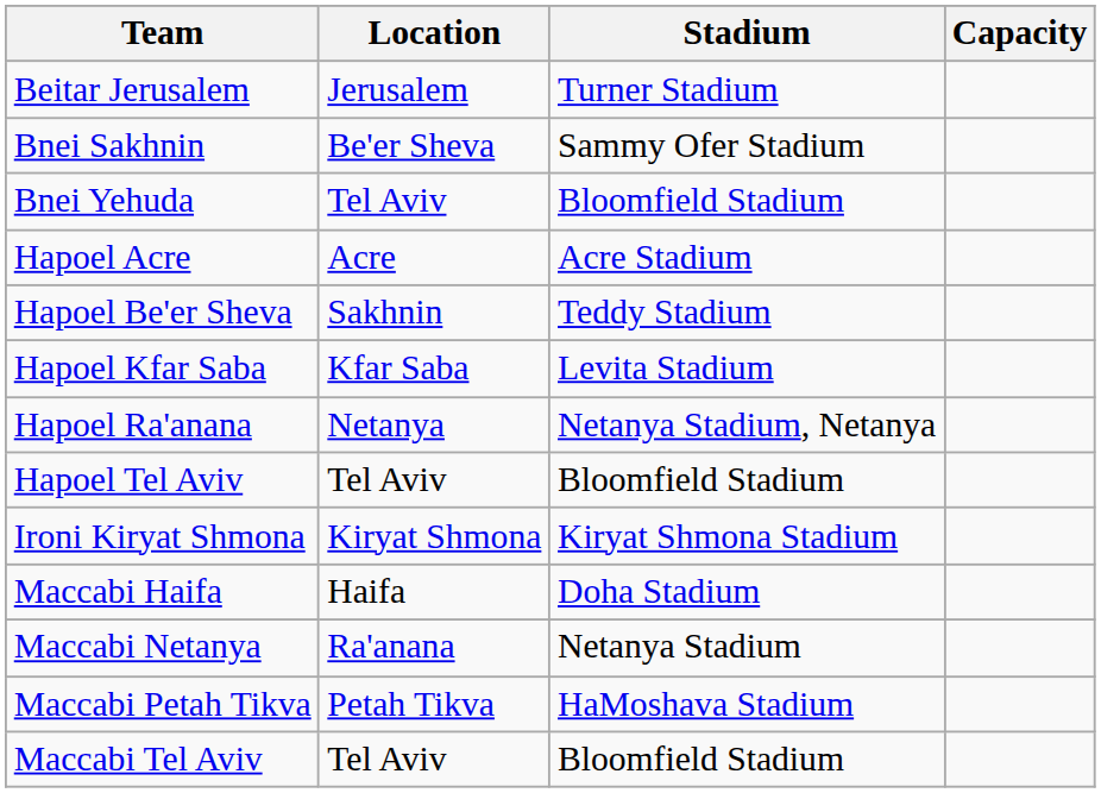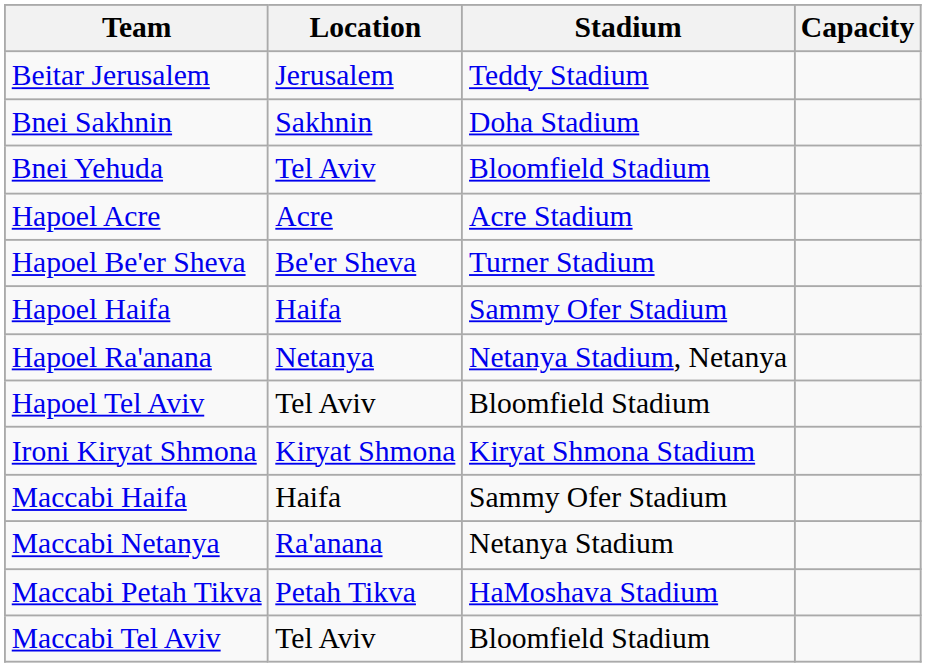 <table class="wikitable sortable">
 <tr>
 <th>Team</th>
 <th>Location</th>
 <th>Stadium</th>
 <th>Capacity</th>
 </tr>
 <tr>
 <td><a href='#'>Beitar Jerusalem</a></td>
 <td><a href='#'>Jerusalem</a></td>
-<td><a href='#'>Turner Stadium</a></td>
+<td><a href='#'>Teddy Stadium</a></td>
 <td style="text-align:center"></td>
 </tr>
 <tr>
 <td><a href='#'>Bnei Sakhnin</a></td>
-<td><a href='#'>Be'er Sheva</a></td>
-<td>Sammy Ofer Stadium</td>
+<td><a href='#'>Sakhnin</a></td>
+<td><a href='#'>Doha Stadium</a></td>
 <td style="text-align:center"></td>
 </tr>
 <tr>
 <td><a href='#'>Bnei Yehuda</a></td>
 <td><a href='#'>Tel Aviv</a></td>
 <td><a href='#'>Bloomfield Stadium</a></td>
 <td style="text-align:center"></td>
 </tr>
 <tr>
 <td><a href='#'>Hapoel Acre</a></td>
 <td><a href='#'>Acre</a></td>
 <td><a href='#'>Acre Stadium</a></td>
 <td style="text-align:center"></td>
 </tr>
 <tr>
 <td><a href='#'>Hapoel Be'er Sheva</a></td>
-<td><a href='#'>Sakhnin</a></td>
-<td><a href='#'>Teddy Stadium</a></td>
+<td><a href='#'>Be'er Sheva</a></td>
+<td><a href='#'>Turner Stadium</a></td>
 <td style="text-align:center"></td>
 </tr>
 <tr>
-<td><a href='#'>Hapoel Kfar Saba</a></td>
-<td><a href='#'>Kfar Saba</a></td>
-<td><a href='#'>Levita Stadium</a></td>
+<td><a href='#'>Hapoel Haifa</a></td>
+<td><a href='#'>Haifa</a></td>
+<td><a href='#'>Sammy Ofer Stadium</a></td>
 <td style="text-align:center"></td>
 </tr>
 <tr>
 <td><a href='#'>Hapoel Ra'anana</a></td>
 <td><a href='#'>Netanya</a></td>
 <td><a href='#'>Netanya Stadium</a>, Netanya</td>
 <td style="text-align:center"></td>
 </tr>
 <tr>
 <td><a href='#'>Hapoel Tel Aviv</a></td>
 <td>Tel Aviv</td>
 <td>Bloomfield Stadium</td>
 <td style="text-align:center"></td>
 </tr>
 <tr>
 <td><a href='#'>Ironi Kiryat Shmona</a></td>
 <td><a href='#'>Kiryat Shmona</a></td>
 <td><a href='#'>Kiryat Shmona Stadium</a></td>
 <td style="text-align:center"></td>
 </tr>
 <tr>
 <td><a href='#'>Maccabi Haifa</a></td>
 <td>Haifa</td>
-<td><a href='#'>Doha Stadium</a></td>
+<td>Sammy Ofer Stadium</td>
 <td style="text-align:center"></td>
 </tr>
 <tr>
 <td><a href='#'>Maccabi Netanya</a></td>
 <td><a href='#'>Ra'anana</a></td>
 <td>Netanya Stadium</td>
 <td style="text-align:center"></td>
 </tr>
 <tr>
 <td><a href='#'>Maccabi Petah Tikva</a></td>
 <td><a href='#'>Petah Tikva</a></td>
 <td><a href='#'>HaMoshava Stadium</a></td>
 <td style="text-align:center"></td>
 </tr>
 <tr>
 <td><a href='#'>Maccabi Tel Aviv</a></td>
 <td>Tel Aviv</td>
 <td>Bloomfield Stadium</td>
 <td style="text-align:center"></td>
 </tr>
 </table>
